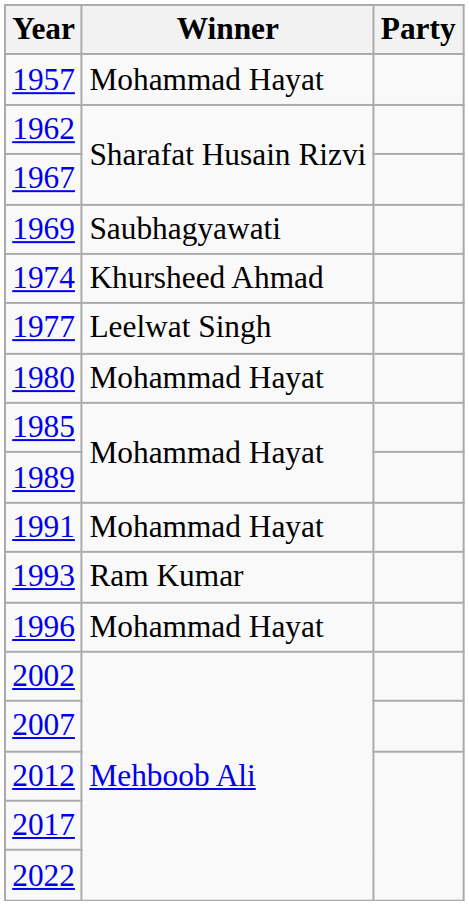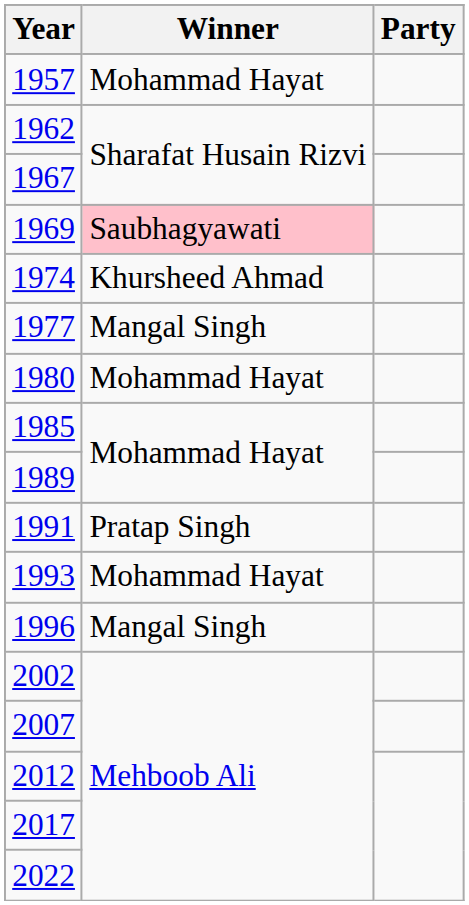 <table class="wikitable sortable">
 <tr>
 <th>Year</th>
 <th>Winner</th>
 <th colspan="2">Party</th>
 </tr>
 <tr>
 <td><a href='#'>1957</a></td>
 <td>Mohammad Hayat</td>
 <td></td>
 </tr>
 <tr>
 <td><a href='#'>1962</a></td>
 <td rowspan=2>Sharafat Husain Rizvi</td>
 <td></td>
 </tr>
 <tr>
 <td><a href='#'>1967</a></td>
 <td></td>
 </tr>
 <tr>
 <td><a href='#'>1969</a></td>
-<td>Saubhagyawati</td>
+<td style="background: pink;">Saubhagyawati</td>
 <td></td>
 </tr>
 <tr>
 <td><a href='#'>1974</a></td>
 <td>Khursheed Ahmad</td>
 <td></td>
 </tr>
 <tr>
 <td><a href='#'>1977</a></td>
-<td>Leelwat Singh</td>
+<td>Mangal Singh</td>
 <td></td>
 </tr>
 <tr>
 <td><a href='#'>1980</a></td>
 <td>Mohammad Hayat</td>
 <td></td>
 </tr>
 <tr>
 <td><a href='#'>1985</a></td>
 <td rowspan=2>Mohammad Hayat</td>
 <td></td>
 </tr>
 <tr>
 <td><a href='#'>1989</a></td>
 <td></td>
 </tr>
 <tr>
 <td><a href='#'>1991</a></td>
+<td>Pratap Singh</td>
+<td></td>
+</tr>
+<tr>
+<td><a href='#'>1993</a></td>
 <td>Mohammad Hayat</td>
 <td></td>
 </tr>
 <tr>
-<td><a href='#'>1993</a></td>
-<td>Ram Kumar</td>
-<td></td>
-</tr>
-<tr>
 <td><a href='#'>1996</a></td>
-<td>Mohammad Hayat</td>
+<td>Mangal Singh</td>
 <td></td>
 </tr>
 <tr>
 <td><a href='#'>2002</a></td>
 <td rowspan=5><a href='#'>Mehboob Ali</a></td>
 <td></td>
 </tr>
 <tr>
 <td><a href='#'>2007</a></td>
 <td></td>
 </tr>
 <tr>
 <td><a href='#'>2012</a></td>
 </tr>
 <tr>
 <td><a href='#'>2017</a></td>
 </tr>
 <tr>
 <td><a href='#'>2022</a></td>
 </tr>
 </table>
